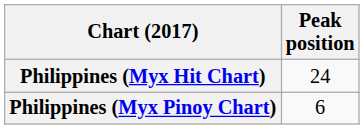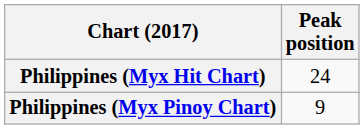 <table class="wikitable sortable plainrowheaders" style="text-align:center">
 <tr>
 <th scope="col">Chart (2017)</th>
 <th scope="col">Peak<br> position</th>
 </tr>
 <tr>
 <th scope="row">Philippines (<a href='#'>Myx Hit Chart</a>)</th>
 <td>24</td>
 </tr>
 <tr>
 <th scope="row">Philippines (<a href='#'>Myx Pinoy Chart</a>)</th>
-<td>6</td>
+<td>9</td>
 </tr>
 </table>
